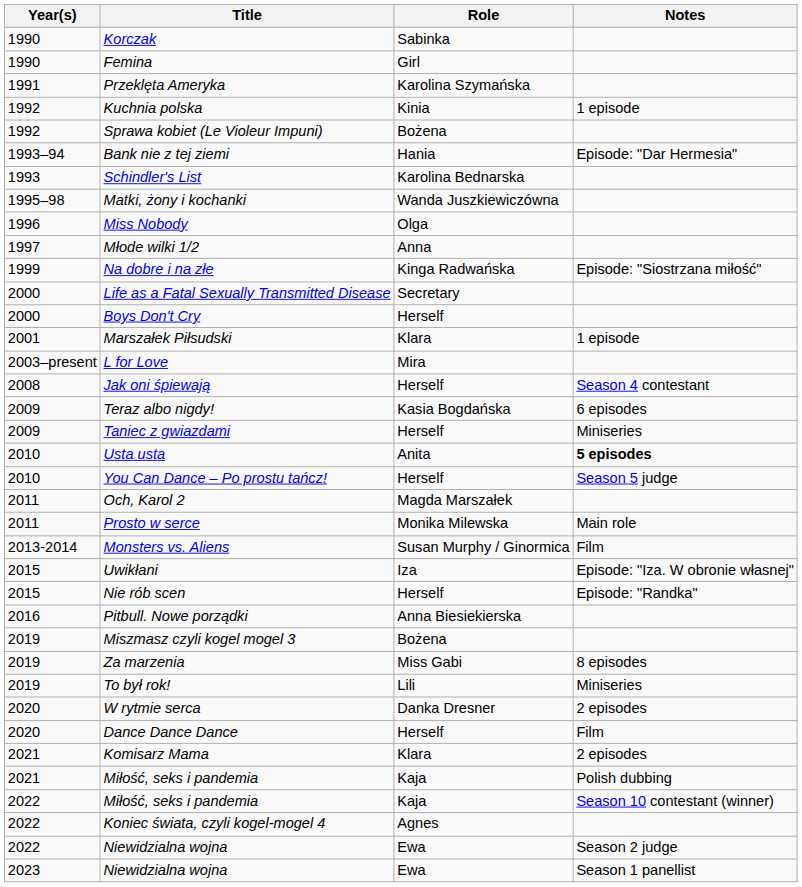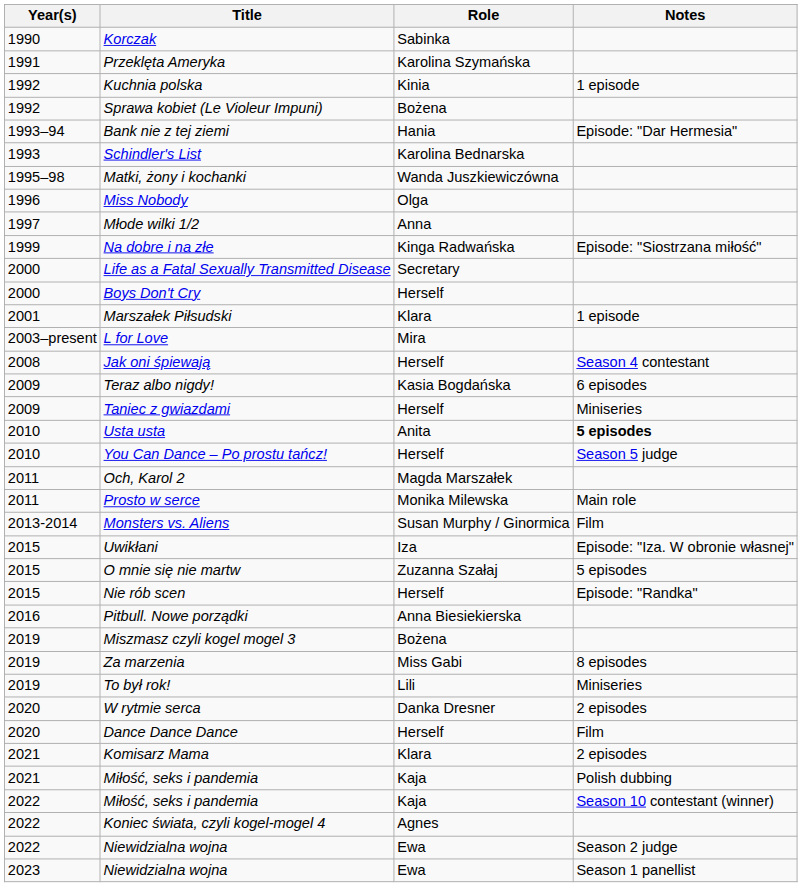 <table class="wikitable">
 <tr>
 <th>Year(s)</th>
 <th>Title</th>
 <th>Role</th>
 <th>Notes</th>
 </tr>
 <tr>
 <td>1990</td>
 <td><em><a href='#'>Korczak</a></em></td>
 <td>Sabinka</td>
-<td></td>
-</tr>
-<tr>
-<td>1990</td>
-<td><em>Femina</em></td>
-<td>Girl</td>
 <td></td>
 </tr>
 <tr>
 <td>1991</td>
 <td><em>Przeklęta Ameryka</em></td>
 <td>Karolina Szymańska</td>
 <td></td>
 </tr>
 <tr>
 <td>1992</td>
 <td><em>Kuchnia polska</em></td>
 <td>Kinia</td>
 <td>1 episode</td>
 </tr>
 <tr>
 <td>1992</td>
 <td><em>Sprawa kobiet (Le Violeur Impuni)</em></td>
 <td>Bożena</td>
 <td></td>
 </tr>
 <tr>
 <td>1993–94</td>
 <td><em>Bank nie z tej ziemi</em></td>
 <td>Hania</td>
 <td>Episode: "Dar Hermesia"</td>
 </tr>
 <tr>
 <td>1993</td>
 <td><em><a href='#'>Schindler's List</a></em></td>
 <td>Karolina Bednarska</td>
 <td></td>
 </tr>
 <tr>
 <td>1995–98</td>
 <td><em>Matki, żony i kochanki</em></td>
 <td>Wanda Juszkiewiczówna</td>
 <td></td>
 </tr>
 <tr>
 <td>1996</td>
 <td><em><a href='#'>Miss Nobody</a></em></td>
 <td>Olga</td>
 <td></td>
 </tr>
 <tr>
 <td>1997</td>
 <td><em>Młode wilki 1/2</em></td>
 <td>Anna</td>
 <td></td>
 </tr>
 <tr>
 <td>1999</td>
 <td><em><a href='#'>Na dobre i na złe</a></em></td>
 <td>Kinga Radwańska</td>
 <td>Episode: "Siostrzana miłość"</td>
 </tr>
 <tr>
 <td>2000</td>
 <td><em><a href='#'>Life as a Fatal Sexually Transmitted Disease</a></em></td>
 <td>Secretary</td>
 <td></td>
 </tr>
 <tr>
 <td>2000</td>
 <td><em><a href='#'>Boys Don't Cry</a></em></td>
 <td>Herself</td>
 <td></td>
 </tr>
 <tr>
 <td>2001</td>
 <td><em>Marszałek Piłsudski</em></td>
 <td>Klara</td>
 <td>1 episode</td>
 </tr>
 <tr>
 <td>2003–present</td>
 <td><em><a href='#'>L for Love</a></em></td>
 <td>Mira</td>
 <td></td>
 </tr>
 <tr>
 <td>2008</td>
 <td><em><a href='#'>Jak oni śpiewają</a></em></td>
 <td>Herself</td>
 <td><a href='#'>Season 4</a> contestant</td>
 </tr>
 <tr>
 <td>2009</td>
 <td><em>Teraz albo nigdy!</em></td>
 <td>Kasia Bogdańska</td>
 <td>6 episodes</td>
 </tr>
 <tr>
 <td>2009</td>
 <td><em><a href='#'>Taniec z gwiazdami</a></em></td>
 <td>Herself</td>
 <td>Miniseries</td>
 </tr>
 <tr>
 <td>2010</td>
 <td><em><a href='#'>Usta usta</a></em></td>
 <td>Anita</td>
 <td><strong>5 episodes</strong></td>
 </tr>
 <tr>
 <td>2010</td>
 <td><em><a href='#'>You Can Dance – Po prostu tańcz!</a></em></td>
 <td>Herself</td>
 <td><a href='#'>Season 5</a> judge</td>
 </tr>
 <tr>
 <td>2011</td>
 <td><em>Och, Karol 2</em></td>
 <td>Magda Marszałek</td>
 <td></td>
 </tr>
 <tr>
 <td>2011</td>
 <td><em><a href='#'>Prosto w serce</a></em></td>
 <td>Monika Milewska</td>
 <td>Main role</td>
 </tr>
 <tr>
 <td>2013-2014</td>
 <td><em><a href='#'>Monsters vs. Aliens</a></em></td>
 <td>Susan Murphy / Ginormica</td>
 <td>Film</td>
 </tr>
 <tr>
 <td>2015</td>
 <td><em>Uwikłani</em></td>
 <td>Iza</td>
 <td>Episode: "Iza. W obronie własnej"</td>
 </tr>
 <tr>
 <td>2015</td>
+<td><em>O mnie się nie martw</em></td>
+<td>Zuzanna Szałaj</td>
+<td>5 episodes</td>
+</tr>
+<tr>
+<td>2015</td>
 <td><em>Nie rób scen</em></td>
 <td>Herself</td>
 <td>Episode: "Randka"</td>
 </tr>
 <tr>
 <td>2016</td>
 <td><em>Pitbull. Nowe porządki</em></td>
 <td>Anna Biesiekierska</td>
 <td></td>
 </tr>
 <tr>
 <td>2019</td>
 <td><em>Miszmasz czyli kogel mogel 3</em></td>
 <td>Bożena</td>
 <td></td>
 </tr>
 <tr>
 <td>2019</td>
 <td><em>Za marzenia</em></td>
 <td>Miss Gabi</td>
 <td>8 episodes</td>
 </tr>
 <tr>
 <td>2019</td>
 <td><em>To był rok!</em></td>
 <td>Lili</td>
 <td>Miniseries</td>
 </tr>
 <tr>
 <td>2020</td>
 <td><em>W rytmie serca</em></td>
 <td>Danka Dresner</td>
 <td>2 episodes</td>
 </tr>
 <tr>
 <td>2020</td>
 <td><em>Dance Dance Dance</em></td>
 <td>Herself</td>
 <td>Film</td>
 </tr>
 <tr>
 <td>2021</td>
 <td><em>Komisarz Mama</em></td>
 <td>Klara</td>
 <td>2 episodes</td>
 </tr>
 <tr>
 <td>2021</td>
 <td><em>Miłość, seks i pandemia</em></td>
 <td>Kaja</td>
 <td>Polish dubbing</td>
 </tr>
 <tr>
 <td>2022</td>
 <td><em>Miłość, seks i pandemia</em></td>
 <td>Kaja</td>
 <td><a href='#'>Season 10</a> contestant (winner)</td>
 </tr>
 <tr>
 <td>2022</td>
 <td><em>Koniec świata, czyli kogel-mogel 4</em></td>
 <td>Agnes</td>
 <td></td>
 </tr>
 <tr>
 <td>2022</td>
 <td><em>Niewidzialna wojna</em></td>
 <td>Ewa</td>
 <td>Season 2 judge</td>
 </tr>
 <tr>
 <td>2023</td>
 <td><em>Niewidzialna wojna</em></td>
 <td>Ewa</td>
 <td>Season 1 panellist</td>
 </tr>
 </table>
